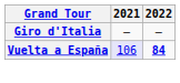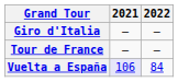 <table class="wikitable plainrowheaders">
 <tr>
 <th scope="col"><a href='#'>Grand Tour</a></th>
 <th scope="col">2021</th>
 <th scope="col">2022</th>
 </tr>
 <tr style="text-align:center;">
 <th scope="row"> <a href='#'>Giro d'Italia</a></th>
 <td>—</td>
 <td>—</td>
 </tr>
 <tr style="text-align:center;">
+<th scope="row"> <a href='#'>Tour de France</a></th>
+<td>—</td>
+<td>—</td>
+</tr>
+<tr style="text-align:center;">
 <th scope="row"> <a href='#'>Vuelta a España</a></th>
 <td style="background: lavender;"><a href='#'>106</a></td>
-<td><strong><a href='#'>84</a></strong></td>
+<td><a href='#'>84</a></td>
 </tr>
 </table>
